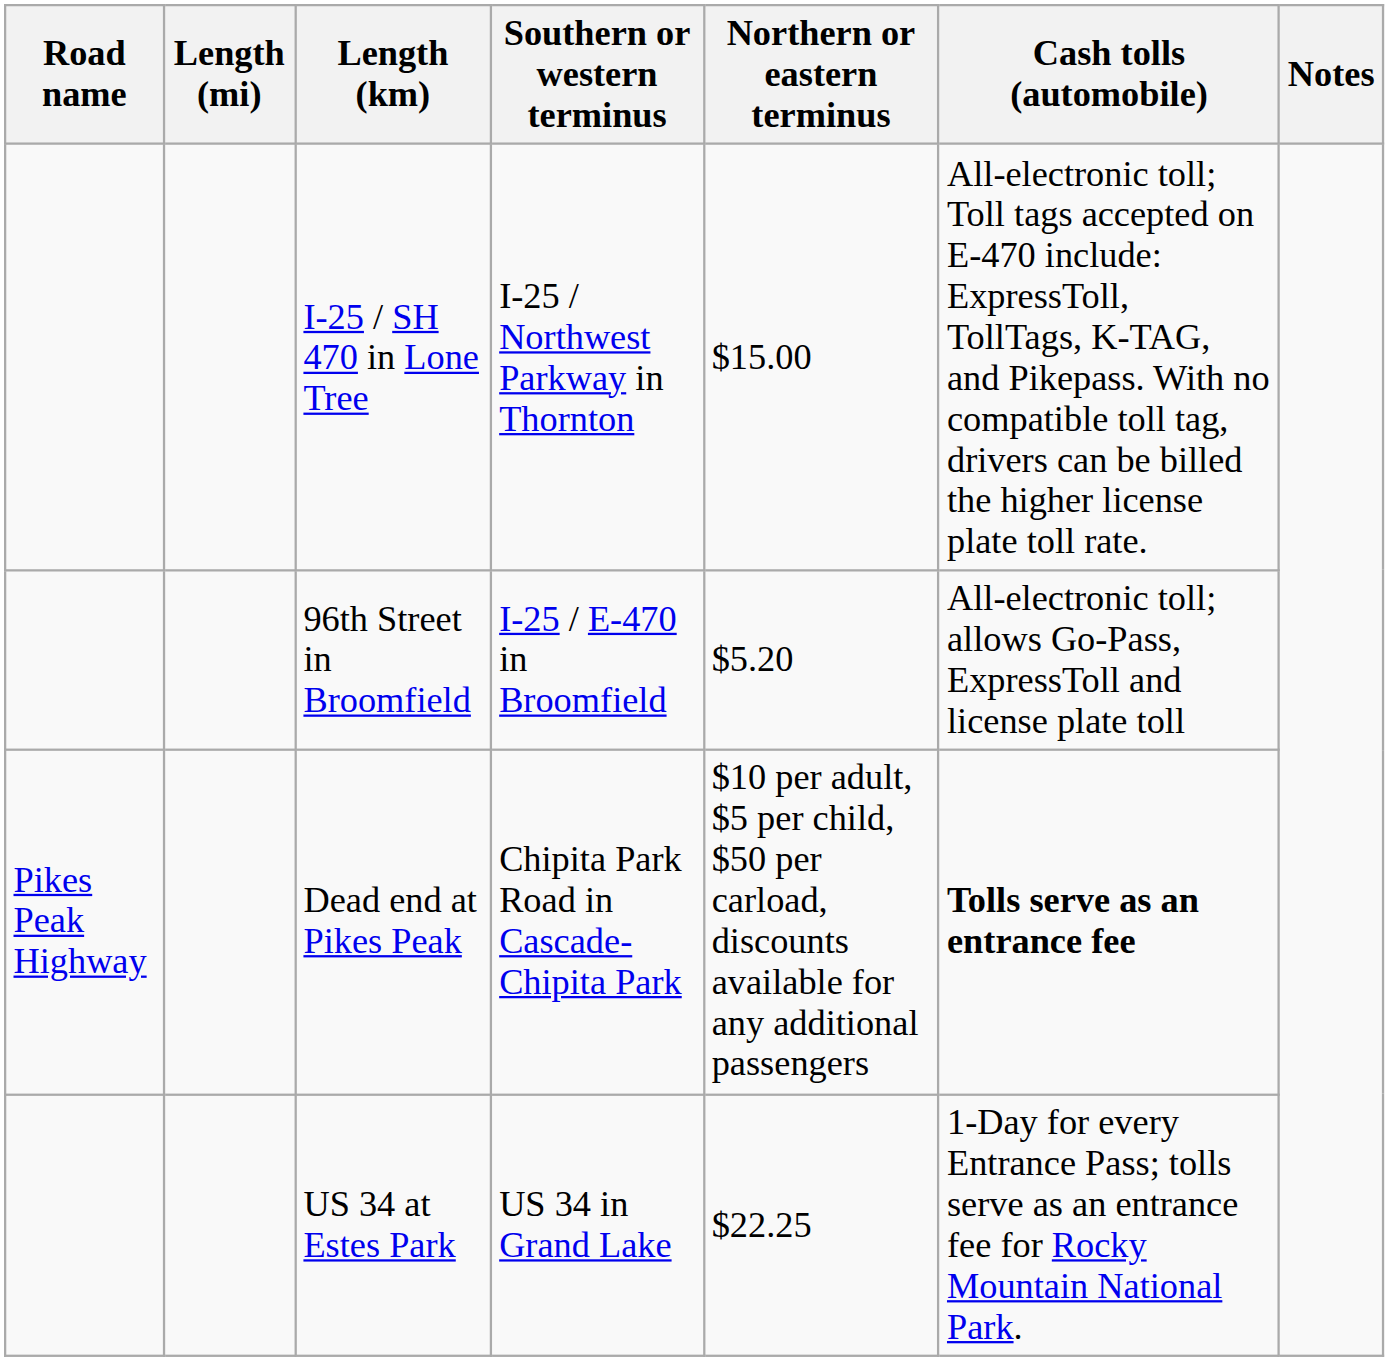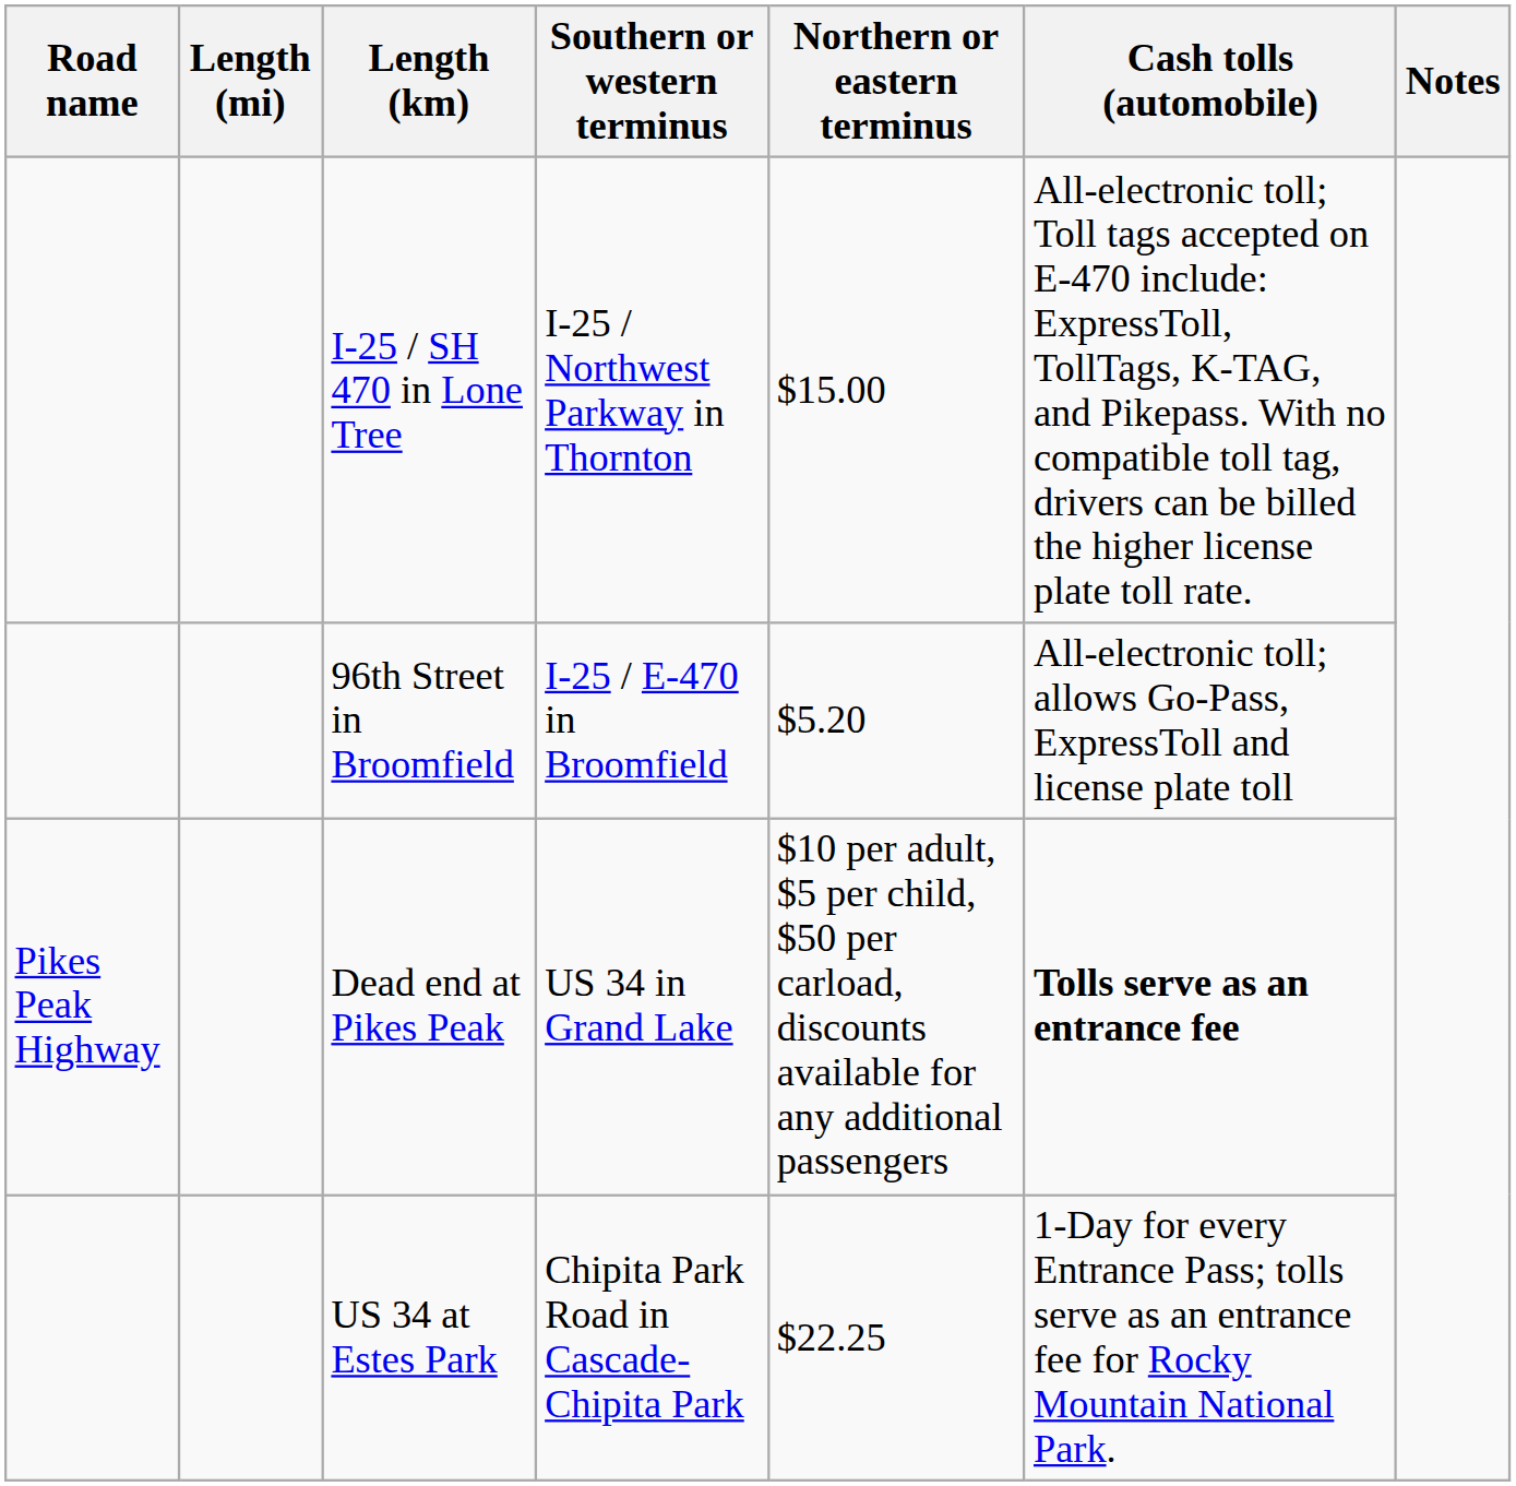 <table class=wikitable>
 <tr>
 <th scope=col>Road name</th>
 <th scope=col>Length (mi)</th>
 <th scope=col>Length (km)</th>
 <th scope=col>Southern or western terminus</th>
 <th scope=col>Northern or eastern terminus</th>
 <th scope=col>Cash tolls (automobile)</th>
 <th scope=col>Notes</th>
 </tr>
 <tr>
 <td></td>
 <td></td>
 <td><a href='#'>I-25</a> / <a href='#'>SH 470</a> in <a href='#'>Lone Tree</a></td>
 <td>I-25 / <a href='#'>Northwest Parkway</a> in <a href='#'>Thornton</a></td>
 <td>$15.00</td>
 <td>All-electronic toll; Toll tags accepted on E-470 include: ExpressToll, TollTags, K-TAG, and Pikepass. With no compatible toll tag, drivers can be billed the higher license plate toll rate.</td>
 </tr>
 <tr>
 <td></td>
 <td></td>
 <td>96th Street in <a href='#'>Broomfield</a></td>
 <td><a href='#'>I-25</a> / <a href='#'>E-470</a> in <a href='#'>Broomfield</a></td>
 <td>$5.20</td>
 <td>All-electronic toll; allows Go-Pass, ExpressToll and license plate toll</td>
 </tr>
 <tr>
 <td><a href='#'>Pikes Peak Highway</a></td>
 <td></td>
 <td>Dead end at <a href='#'>Pikes Peak</a></td>
-<td>Chipita Park Road in <a href='#'>Cascade-Chipita Park</a></td>
+<td>US 34 in <a href='#'>Grand Lake</a></td>
 <td>$10 per adult, $5 per child, $50 per carload, discounts available for any additional passengers</td>
 <td><strong>Tolls serve as an entrance fee</strong></td>
 </tr>
 <tr>
 <td></td>
 <td></td>
 <td>US 34 at <a href='#'>Estes Park</a></td>
-<td>US 34 in <a href='#'>Grand Lake</a></td>
+<td>Chipita Park Road in <a href='#'>Cascade-Chipita Park</a></td>
 <td>$22.25</td>
 <td>1-Day for every Entrance Pass; tolls serve as an entrance fee for <a href='#'>Rocky Mountain National Park</a>.</td>
 </tr>
 </table>
